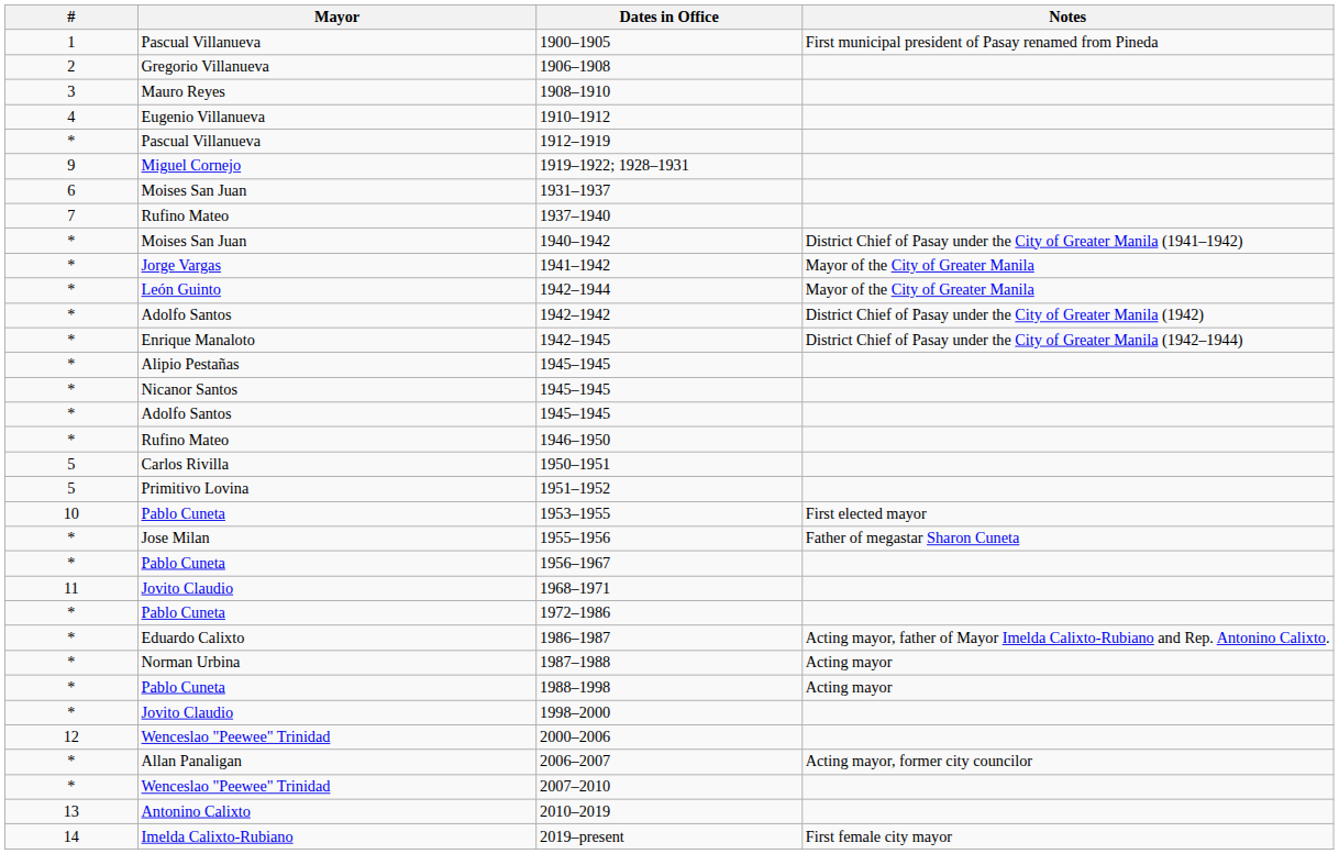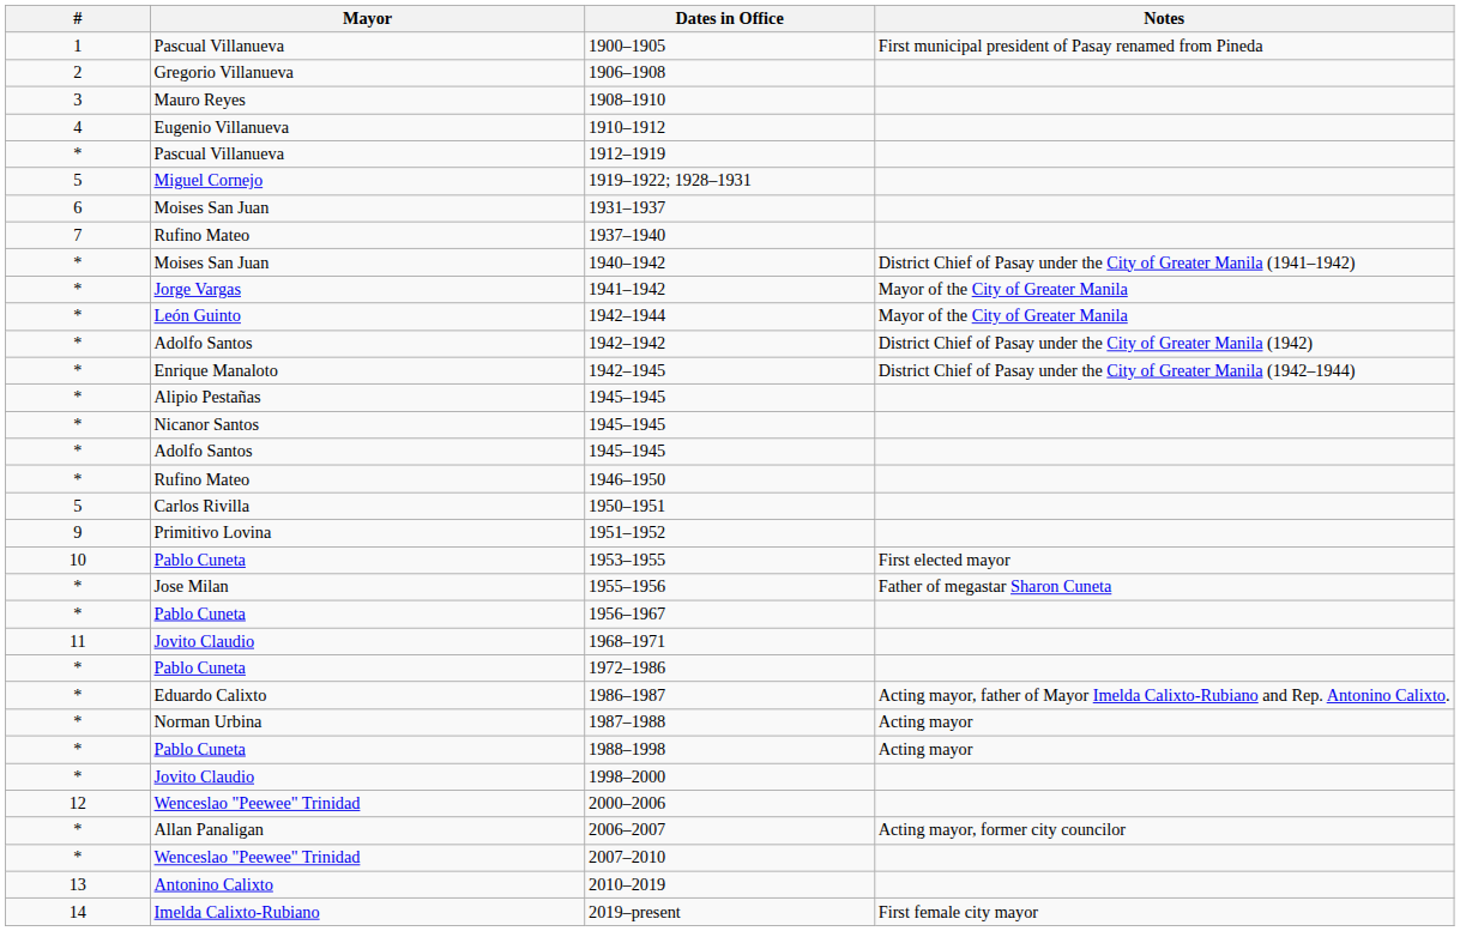 <table class="wikitable">
 <tr align=center valign=top>
 <th>#</th>
 <th width = "30%">Mayor</th>
 <th width = "20%">Dates in Office</th>
 <th width = "40%">Notes</th>
 </tr>
 <tr>
 <td align=center>1</td>
 <td>Pascual Villanueva</td>
 <td>1900–1905</td>
 <td>First municipal president of Pasay renamed from Pineda</td>
 </tr>
 <tr>
 <td align=center>2</td>
 <td>Gregorio Villanueva</td>
 <td>1906–1908</td>
 <td></td>
 </tr>
 <tr>
 <td align=center>3</td>
 <td>Mauro Reyes</td>
 <td>1908–1910</td>
 <td></td>
 </tr>
 <tr>
 <td align=center>4</td>
 <td>Eugenio Villanueva</td>
 <td>1910–1912</td>
 <td></td>
 </tr>
 <tr>
 <td align=center>*</td>
 <td>Pascual Villanueva</td>
 <td>1912–1919</td>
 <td></td>
 </tr>
 <tr>
-<td align=center>9</td>
+<td align=center>5</td>
 <td><a href='#'>Miguel Cornejo</a></td>
 <td>1919–1922; 1928–1931</td>
 <td></td>
 </tr>
 <tr>
 <td align=center>6</td>
 <td>Moises San Juan</td>
 <td>1931–1937</td>
 <td></td>
 </tr>
 <tr>
 <td align=center>7</td>
 <td>Rufino Mateo</td>
 <td>1937–1940</td>
 <td></td>
 </tr>
 <tr>
 <td align=center>*</td>
 <td>Moises San Juan</td>
 <td>1940–1942</td>
 <td>District Chief of Pasay under the <a href='#'>City of Greater Manila</a> (1941–1942)</td>
 </tr>
 <tr>
 <td align=center>*</td>
 <td><a href='#'>Jorge Vargas</a></td>
 <td>1941–1942</td>
 <td>Mayor of the <a href='#'>City of Greater Manila</a></td>
 </tr>
 <tr>
 <td align=center>*</td>
 <td><a href='#'>León Guinto</a></td>
 <td>1942–1944</td>
 <td>Mayor of the <a href='#'>City of Greater Manila</a></td>
 </tr>
 <tr>
 <td align=center>*</td>
 <td>Adolfo Santos</td>
 <td>1942–1942</td>
 <td>District Chief of Pasay under the <a href='#'>City of Greater Manila</a> (1942)</td>
 </tr>
 <tr>
 <td align=center>*</td>
 <td>Enrique Manaloto</td>
 <td>1942–1945</td>
 <td>District Chief of Pasay under the <a href='#'>City of Greater Manila</a> (1942–1944)</td>
 </tr>
 <tr>
 <td align=center>*</td>
 <td>Alipio Pestañas</td>
 <td>1945–1945</td>
 <td></td>
 </tr>
 <tr>
 <td align=center>*</td>
 <td>Nicanor Santos</td>
 <td>1945–1945</td>
 <td></td>
 </tr>
 <tr>
 <td align=center>*</td>
 <td>Adolfo Santos</td>
 <td>1945–1945</td>
 <td></td>
 </tr>
 <tr>
 <td align=center>*</td>
 <td>Rufino Mateo</td>
 <td>1946–1950</td>
 <td></td>
 </tr>
 <tr>
 <td align=center>5</td>
 <td>Carlos Rivilla</td>
 <td>1950–1951</td>
 <td></td>
 </tr>
 <tr>
-<td align=center>5</td>
+<td align=center>9</td>
 <td>Primitivo Lovina</td>
 <td>1951–1952</td>
 <td></td>
 </tr>
 <tr>
 <td align=center>10</td>
 <td><a href='#'>Pablo Cuneta</a></td>
 <td>1953–1955</td>
 <td>First elected mayor</td>
 </tr>
 <tr>
 <td align=center>*</td>
 <td>Jose Milan</td>
 <td>1955–1956</td>
 <td>Father of megastar <a href='#'>Sharon Cuneta</a></td>
 </tr>
 <tr>
 <td align=center>*</td>
 <td><a href='#'>Pablo Cuneta</a></td>
 <td>1956–1967</td>
 <td></td>
 </tr>
 <tr>
 <td align=center>11</td>
 <td><a href='#'>Jovito Claudio</a></td>
 <td>1968–1971</td>
 <td></td>
 </tr>
 <tr>
 <td align=center>*</td>
 <td><a href='#'>Pablo Cuneta</a></td>
 <td>1972–1986</td>
 <td></td>
 </tr>
 <tr>
 <td align=center>*</td>
 <td>Eduardo Calixto</td>
 <td>1986–1987</td>
 <td>Acting mayor, father of Mayor <a href='#'>Imelda Calixto-Rubiano</a> and Rep. <a href='#'>Antonino Calixto</a>.</td>
 </tr>
 <tr>
 <td align=center>*</td>
 <td>Norman Urbina</td>
 <td>1987–1988</td>
 <td>Acting mayor</td>
 </tr>
 <tr>
 <td align=center>*</td>
 <td><a href='#'>Pablo Cuneta</a></td>
 <td>1988–1998</td>
 <td>Acting mayor</td>
 </tr>
 <tr>
 <td align=center>*</td>
 <td><a href='#'>Jovito Claudio</a></td>
 <td>1998–2000</td>
 <td></td>
 </tr>
 <tr>
 <td align=center>12</td>
 <td><a href='#'>Wenceslao "Peewee" Trinidad</a></td>
 <td>2000–2006</td>
 <td></td>
 </tr>
 <tr>
 <td align=center>*</td>
 <td>Allan Panaligan</td>
 <td>2006–2007</td>
 <td>Acting mayor, former city councilor</td>
 </tr>
 <tr>
 <td align=center>*</td>
 <td><a href='#'>Wenceslao "Peewee" Trinidad</a></td>
 <td>2007–2010</td>
 <td></td>
 </tr>
 <tr>
 <td align=center>13</td>
 <td><a href='#'>Antonino Calixto</a></td>
 <td>2010–2019</td>
 <td></td>
 </tr>
 <tr>
 <td align=center>14</td>
 <td><a href='#'>Imelda Calixto-Rubiano</a></td>
 <td>2019–present</td>
 <td>First female city mayor</td>
 </tr>
 </table>
